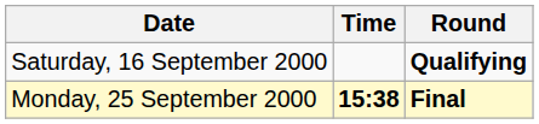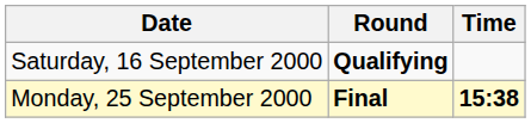 <table class="wikitable">
 <tr>
 <th>Date</th>
+<th>Round</th>
 <th>Time</th>
-<th>Round</th>
 </tr>
 <tr>
 <td>Saturday, 16 September 2000</td>
+<td><strong>Qualifying</strong></td>
 <td></td>
-<td><strong>Qualifying</strong></td>
 </tr>
 <tr style=background:lemonchiffon>
 <td>Monday, 25 September 2000</td>
+<td><strong>Final</strong></td>
 <td><strong>15:38</strong></td>
-<td><strong>Final</strong></td>
 </tr>
 </table>
